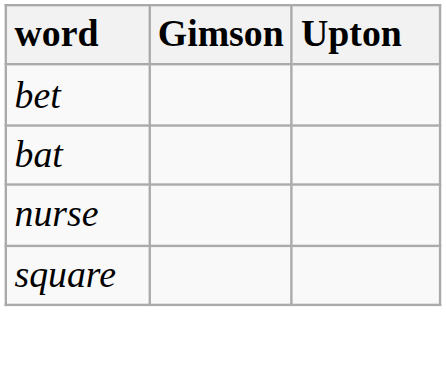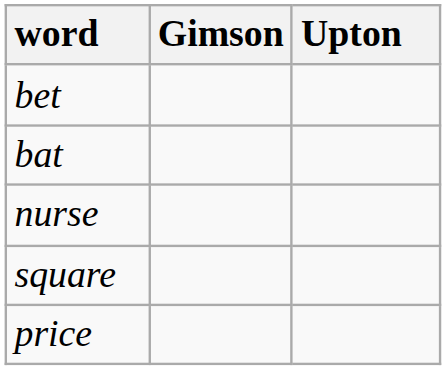 <table cellspacing="5" style="margin-left:1.5em;" class="wikitable">
 <tr>
 <th style="text-align:left; width:33%;">word</th>
 <th style="text-align:left; width:33%;">Gimson</th>
 <th style="text-align:left;">Upton</th>
 </tr>
 <tr>
 <td><em>bet</em></td>
 <td></td>
 <td></td>
 </tr>
 <tr>
 <td><em>bat</em></td>
 <td></td>
 <td></td>
 </tr>
 <tr>
 <td><em>nurse</em></td>
 <td></td>
 <td></td>
 </tr>
 <tr>
 <td><em>square</em></td>
 <td></td>
 <td></td>
 </tr>
+<tr>
+<td><em>price</em></td>
+<td></td>
+<td></td>
+</tr>
 </table>
